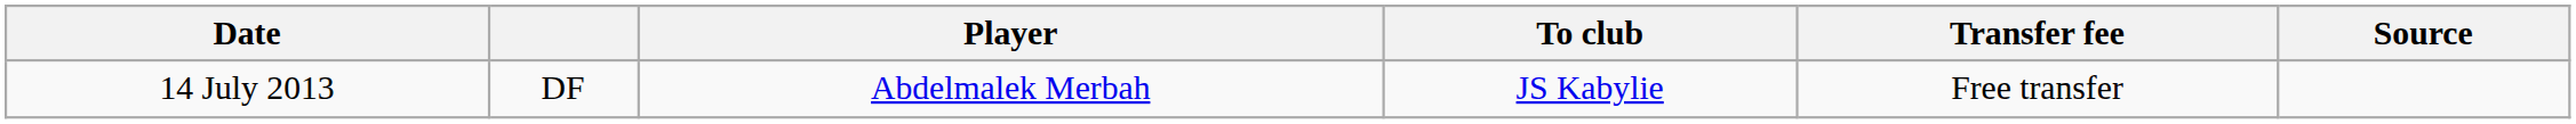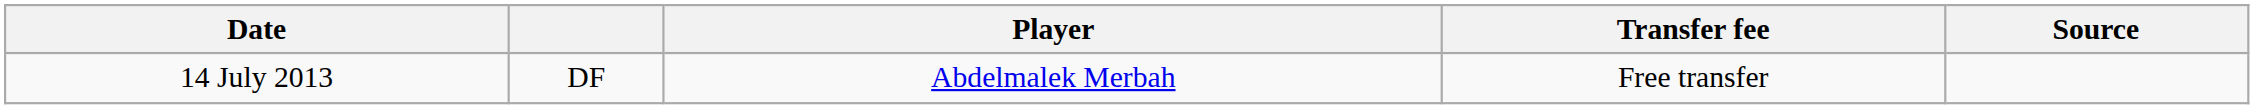 <table class="wikitable sortable" style="width:65%; text-align:center; font-size:85%; text-align:centre;">
 <tr>
 <th>Date</th>
 <th></th>
 <th>Player</th>
-<th>To club</th>
 <th>Transfer fee</th>
 <th>Source</th>
 </tr>
 <tr>
 <td>14 July 2013</td>
 <td>DF</td>
 <td> <a href='#'>Abdelmalek Merbah</a></td>
-<td><a href='#'>JS Kabylie</a></td>
 <td>Free transfer</td>
 <td></td>
 </tr>
 </table>
